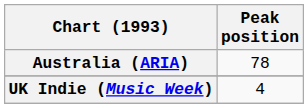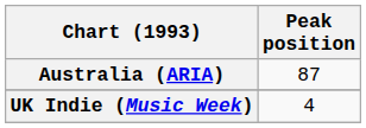 <table class="wikitable sortable plainrowheaders" style="text-align:center">
 <tr>
 <th>Chart (1993)</th>
 <th>Peak<br>position</th>
 </tr>
 <tr>
 <th scope="row">Australia (<a href='#'>ARIA</a>)</th>
-<td>78</td>
+<td>87</td>
 </tr>
 <tr>
 </tr>
 <tr>
 </tr>
 <tr>
 </tr>
 <tr>
 <th scope="row">UK Indie (<em><a href='#'>Music Week</a></em>)</th>
 <td align=center>4</td>
 </tr>
 <tr>
 </tr>
 <tr>
 </tr>
 </table>
